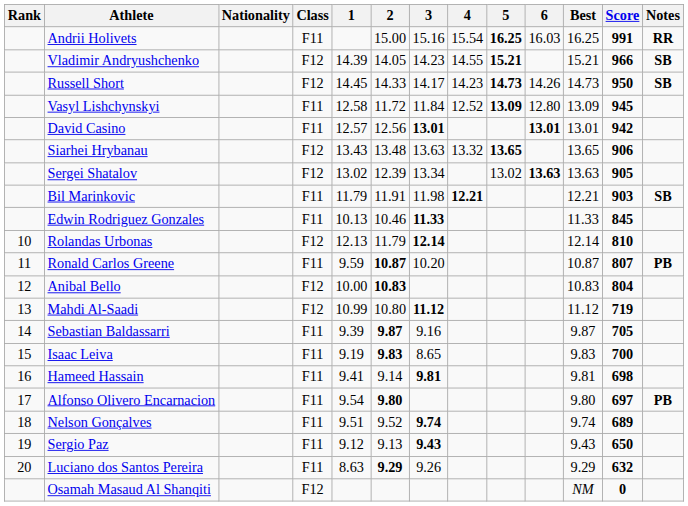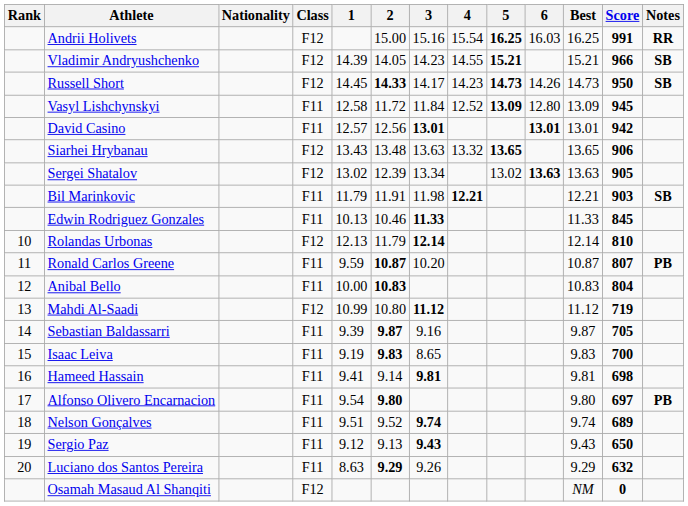 <table class="wikitable sortable" style="text-align:center">
 <tr>
 <th>Rank</th>
 <th>Athlete</th>
 <th>Nationality</th>
 <th>Class</th>
 <th width="25">1</th>
 <th width="25">2</th>
 <th width="25">3</th>
 <th width="25">4</th>
 <th width="25">5</th>
 <th width="25">6</th>
 <th>Best</th>
 <th><a href='#'>Score</a></th>
 <th>Notes</th>
 </tr>
 <tr>
 <td></td>
 <td style="text-align:left;"><a href='#'>Andrii Holivets</a></td>
 <td style="text-align:left;"></td>
-<td>F11</td>
+<td>F12</td>
 <td></td>
 <td>15.00</td>
 <td>15.16</td>
 <td>15.54</td>
 <td><strong>16.25</strong></td>
 <td>16.03</td>
 <td>16.25</td>
 <td><strong>991</strong></td>
 <td><strong>RR</strong></td>
 </tr>
 <tr>
 <td></td>
 <td style="text-align:left;"><a href='#'>Vladimir Andryushchenko</a></td>
 <td style="text-align:left;"></td>
 <td>F12</td>
 <td>14.39</td>
 <td>14.05</td>
 <td>14.23</td>
 <td>14.55</td>
 <td><strong>15.21</strong></td>
 <td></td>
 <td>15.21</td>
 <td><strong>966</strong></td>
 <td><strong>SB</strong></td>
 </tr>
 <tr>
 <td></td>
 <td style="text-align:left;"><a href='#'>Russell Short</a></td>
 <td style="text-align:left;"></td>
 <td>F12</td>
 <td>14.45</td>
-<td>14.33</td>
+<td><strong>14.33</strong></td>
 <td>14.17</td>
 <td>14.23</td>
 <td><strong>14.73</strong></td>
 <td>14.26</td>
 <td>14.73</td>
 <td><strong>950</strong></td>
 <td><strong>SB</strong></td>
 </tr>
 <tr>
 <td></td>
 <td style="text-align:left;"><a href='#'>Vasyl Lishchynskyi</a></td>
 <td style="text-align:left;"></td>
 <td>F11</td>
 <td>12.58</td>
 <td>11.72</td>
 <td>11.84</td>
 <td>12.52</td>
 <td><strong>13.09</strong></td>
 <td>12.80</td>
 <td>13.09</td>
 <td><strong>945</strong></td>
 <td></td>
 </tr>
 <tr>
 <td></td>
 <td style="text-align:left;"><a href='#'>David Casino</a></td>
 <td style="text-align:left;"></td>
 <td>F11</td>
 <td>12.57</td>
 <td>12.56</td>
 <td><strong>13.01</strong></td>
 <td></td>
 <td></td>
 <td><strong>13.01</strong></td>
 <td>13.01</td>
 <td><strong>942</strong></td>
 <td></td>
 </tr>
 <tr>
 <td></td>
 <td style="text-align:left;"><a href='#'>Siarhei Hrybanau</a></td>
 <td style="text-align:left;"></td>
 <td>F12</td>
 <td>13.43</td>
 <td>13.48</td>
 <td>13.63</td>
 <td>13.32</td>
 <td><strong>13.65</strong></td>
 <td></td>
 <td>13.65</td>
 <td><strong>906</strong></td>
 <td></td>
 </tr>
 <tr>
 <td></td>
 <td style="text-align:left;"><a href='#'>Sergei Shatalov</a></td>
 <td style="text-align:left;"></td>
 <td>F12</td>
 <td>13.02</td>
 <td>12.39</td>
 <td>13.34</td>
 <td></td>
 <td>13.02</td>
 <td><strong>13.63</strong></td>
 <td>13.63</td>
 <td><strong>905</strong></td>
 <td></td>
 </tr>
 <tr>
 <td></td>
 <td style="text-align:left;"><a href='#'>Bil Marinkovic</a></td>
 <td style="text-align:left;"></td>
 <td>F11</td>
 <td>11.79</td>
 <td>11.91</td>
 <td>11.98</td>
 <td><strong>12.21</strong></td>
 <td></td>
 <td></td>
 <td>12.21</td>
 <td><strong>903</strong></td>
 <td><strong>SB</strong></td>
 </tr>
 <tr>
 <td></td>
 <td style="text-align:left;"><a href='#'>Edwin Rodriguez Gonzales</a></td>
 <td style="text-align:left;"></td>
 <td>F11</td>
 <td>10.13</td>
 <td>10.46</td>
 <td><strong>11.33</strong></td>
 <td></td>
 <td></td>
 <td></td>
 <td>11.33</td>
 <td><strong>845</strong></td>
 <td></td>
 </tr>
 <tr>
 <td>10</td>
 <td style="text-align:left;"><a href='#'>Rolandas Urbonas</a></td>
 <td style="text-align:left;"></td>
 <td>F12</td>
 <td>12.13</td>
 <td>11.79</td>
 <td><strong>12.14</strong></td>
 <td></td>
 <td></td>
 <td></td>
 <td>12.14</td>
 <td><strong>810</strong></td>
 <td></td>
 </tr>
 <tr>
 <td>11</td>
 <td style="text-align:left;"><a href='#'>Ronald Carlos Greene</a></td>
 <td style="text-align:left;"></td>
 <td>F11</td>
 <td>9.59</td>
 <td><strong>10.87</strong></td>
 <td>10.20</td>
 <td></td>
 <td></td>
 <td></td>
 <td>10.87</td>
 <td><strong>807</strong></td>
 <td><strong>PB</strong></td>
 </tr>
 <tr>
 <td>12</td>
 <td style="text-align:left;"><a href='#'>Anibal Bello</a></td>
 <td style="text-align:left;"></td>
-<td>F12</td>
+<td>F11</td>
 <td>10.00</td>
 <td><strong>10.83</strong></td>
 <td></td>
 <td></td>
 <td></td>
 <td></td>
 <td>10.83</td>
 <td><strong>804</strong></td>
 <td></td>
 </tr>
 <tr>
 <td>13</td>
 <td style="text-align:left;"><a href='#'>Mahdi Al-Saadi</a></td>
 <td style="text-align:left;"></td>
 <td>F12</td>
 <td>10.99</td>
 <td>10.80</td>
 <td><strong>11.12</strong></td>
 <td></td>
 <td></td>
 <td></td>
 <td>11.12</td>
 <td><strong>719</strong></td>
 <td></td>
 </tr>
 <tr>
 <td>14</td>
 <td style="text-align:left;"><a href='#'>Sebastian Baldassarri</a></td>
 <td style="text-align:left;"></td>
 <td>F11</td>
 <td>9.39</td>
 <td><strong>9.87</strong></td>
 <td>9.16</td>
 <td></td>
 <td></td>
 <td></td>
 <td>9.87</td>
 <td><strong>705</strong></td>
 <td></td>
 </tr>
 <tr>
 <td>15</td>
 <td style="text-align:left;"><a href='#'>Isaac Leiva</a></td>
 <td style="text-align:left;"></td>
 <td>F11</td>
 <td>9.19</td>
 <td><strong>9.83</strong></td>
 <td>8.65</td>
 <td></td>
 <td></td>
 <td></td>
 <td>9.83</td>
 <td><strong>700</strong></td>
 <td></td>
 </tr>
 <tr>
 <td>16</td>
 <td style="text-align:left;"><a href='#'>Hameed Hassain</a></td>
 <td style="text-align:left;"></td>
 <td>F11</td>
 <td>9.41</td>
 <td>9.14</td>
 <td><strong>9.81</strong></td>
 <td></td>
 <td></td>
 <td></td>
 <td>9.81</td>
 <td><strong>698</strong></td>
 <td></td>
 </tr>
 <tr>
 <td>17</td>
 <td style="text-align:left;"><a href='#'>Alfonso Olivero Encarnacion</a></td>
 <td style="text-align:left;"></td>
 <td>F11</td>
 <td>9.54</td>
 <td><strong>9.80</strong></td>
 <td></td>
 <td></td>
 <td></td>
 <td></td>
 <td>9.80</td>
 <td><strong>697</strong></td>
 <td><strong>PB</strong></td>
 </tr>
 <tr>
 <td>18</td>
 <td style="text-align:left;"><a href='#'>Nelson Gonçalves</a></td>
 <td style="text-align:left;"></td>
 <td>F11</td>
 <td>9.51</td>
 <td>9.52</td>
 <td><strong>9.74</strong></td>
 <td></td>
 <td></td>
 <td></td>
 <td>9.74</td>
 <td><strong>689</strong></td>
 <td></td>
 </tr>
 <tr>
 <td>19</td>
 <td style="text-align:left;"><a href='#'>Sergio Paz</a></td>
 <td style="text-align:left;"></td>
 <td>F11</td>
 <td>9.12</td>
 <td>9.13</td>
 <td><strong>9.43</strong></td>
 <td></td>
 <td></td>
 <td></td>
 <td>9.43</td>
 <td><strong>650</strong></td>
 <td></td>
 </tr>
 <tr>
 <td>20</td>
 <td style="text-align:left;"><a href='#'>Luciano dos Santos Pereira</a></td>
 <td style="text-align:left;"></td>
 <td>F11</td>
 <td>8.63</td>
 <td><strong>9.29</strong></td>
 <td>9.26</td>
 <td></td>
 <td></td>
 <td></td>
 <td>9.29</td>
 <td><strong>632</strong></td>
 <td></td>
 </tr>
 <tr>
 <td></td>
 <td style="text-align:left;"><a href='#'>Osamah Masaud Al Shanqiti</a></td>
 <td style="text-align:left;"></td>
 <td>F12</td>
 <td></td>
 <td></td>
 <td></td>
 <td></td>
 <td></td>
 <td></td>
 <td><em>NM</em></td>
 <td><strong>0</strong></td>
 <td></td>
 </tr>
 </table>
